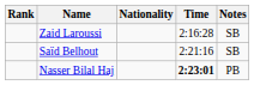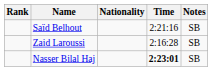 <table class="wikitable sortable" style="text-align:center;font-size:95%">
 <tr>
 <th>Rank</th>
 <th>Name</th>
 <th>Nationality</th>
 <th>Time</th>
 <th>Notes</th>
 </tr>
 <tr>
 <td></td>
+<td align=left><a href='#'>Saïd Belhout</a></td>
+<td align=left></td>
+<td>2:21:16</td>
+<td>SB</td>
+</tr>
+<tr>
+<td></td>
 <td align=left><a href='#'>Zaid Laroussi</a></td>
 <td align=left></td>
 <td>2:16:28</td>
 <td>SB</td>
 </tr>
 <tr>
 <td></td>
-<td align=left><a href='#'>Saïd Belhout</a></td>
-<td align=left></td>
-<td>2:21:16</td>
-<td>SB</td>
-</tr>
-<tr>
-<td></td>
 <td align=left><a href='#'>Nasser Bilal Haj</a></td>
 <td align=left></td>
 <td><strong>2:23:01</strong></td>
-<td>PB</td>
+<td>SB</td>
 </tr>
 </table>
